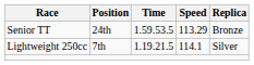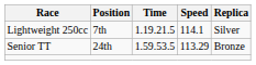 <table class="wikitable">
 <tr>
 <th>Race</th>
 <th>Position</th>
 <th>Time</th>
 <th>Speed</th>
 <th>Replica</th>
 </tr>
 <tr>
+<td>Lightweight 250cc</td>
+<td>7th</td>
+<td>1.19.21.5</td>
+<td>114.1</td>
+<td>Silver</td>
+</tr>
+<tr>
 <td>Senior TT</td>
 <td>24th</td>
 <td>1.59.53.5</td>
 <td>113.29</td>
 <td>Bronze</td>
 </tr>
 <tr>
-<td>Lightweight 250cc</td>
-<td>7th</td>
-<td>1.19.21.5</td>
-<td>114.1</td>
-<td>Silver</td>
-</tr>
-<tr>
 <td colspan=5></td>
 </tr>
 </table>
